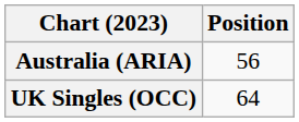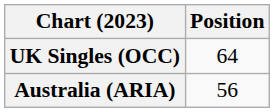 <table class="wikitable sortable plainrowheaders" style="text-align:center">
 <tr>
 <th>Chart (2023)</th>
 <th>Position</th>
 </tr>
 <tr>
+<th scope="row">UK Singles (OCC)</th>
+<td>64</td>
+</tr>
+<tr>
 <th scope="row">Australia (ARIA)</th>
 <td>56</td>
 </tr>
-<tr>
-<th scope="row">UK Singles (OCC)</th>
-<td>64</td>
-</tr>
 </table>
